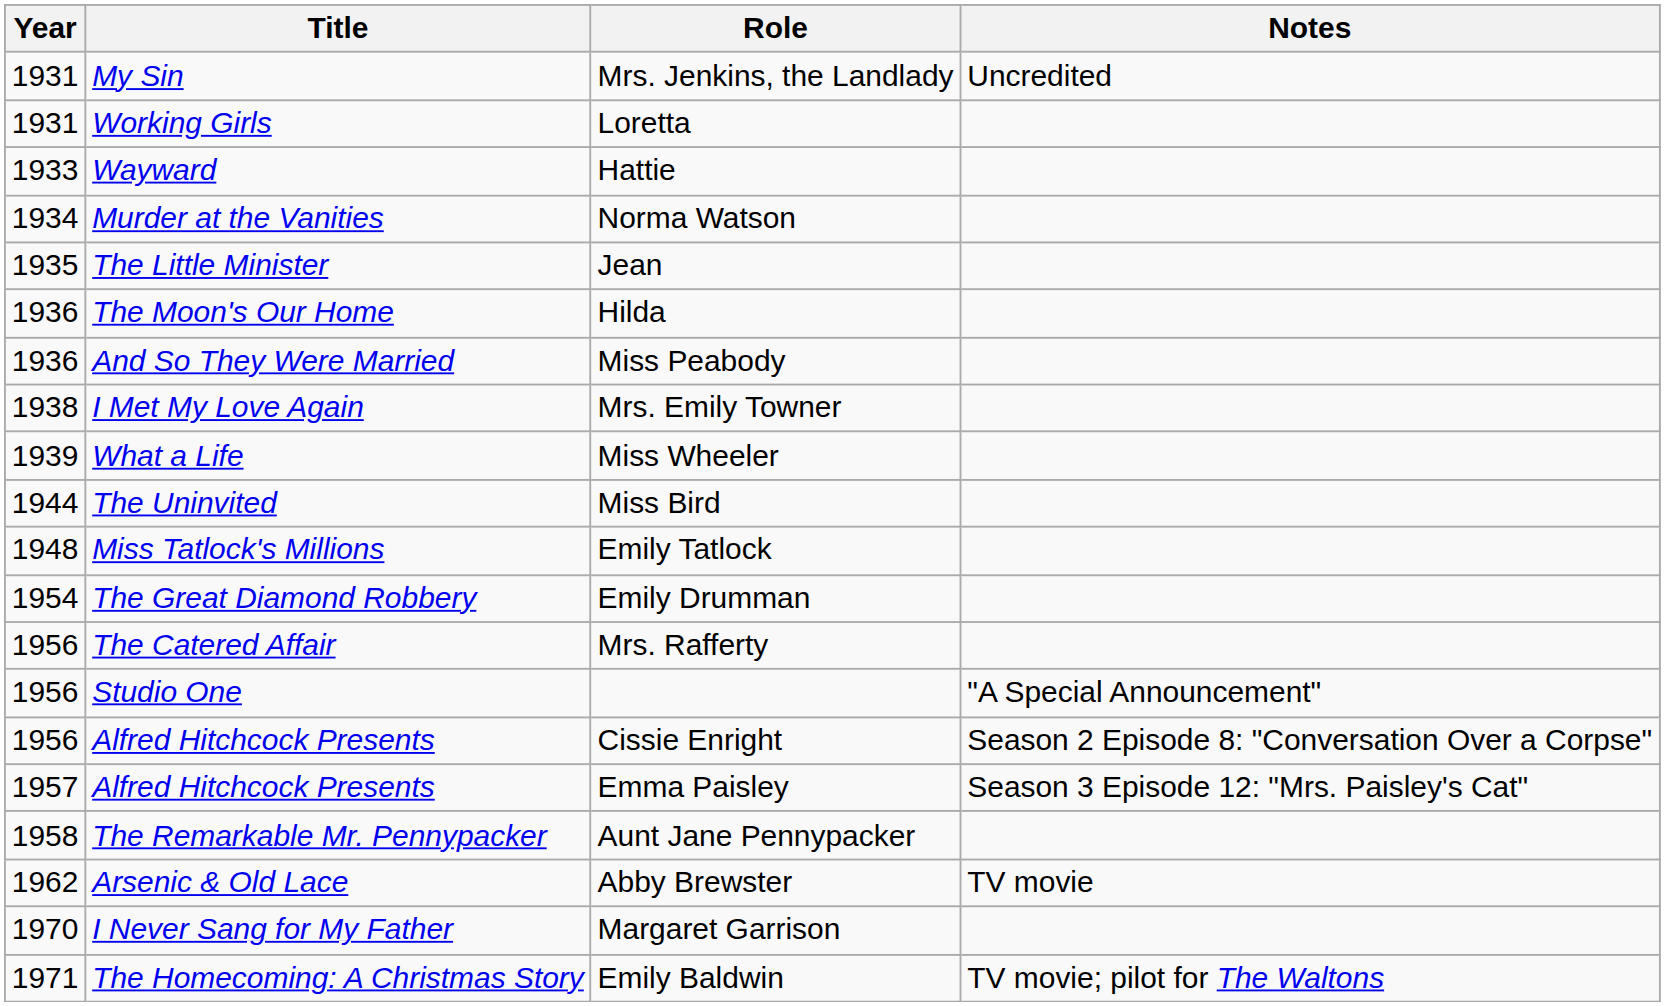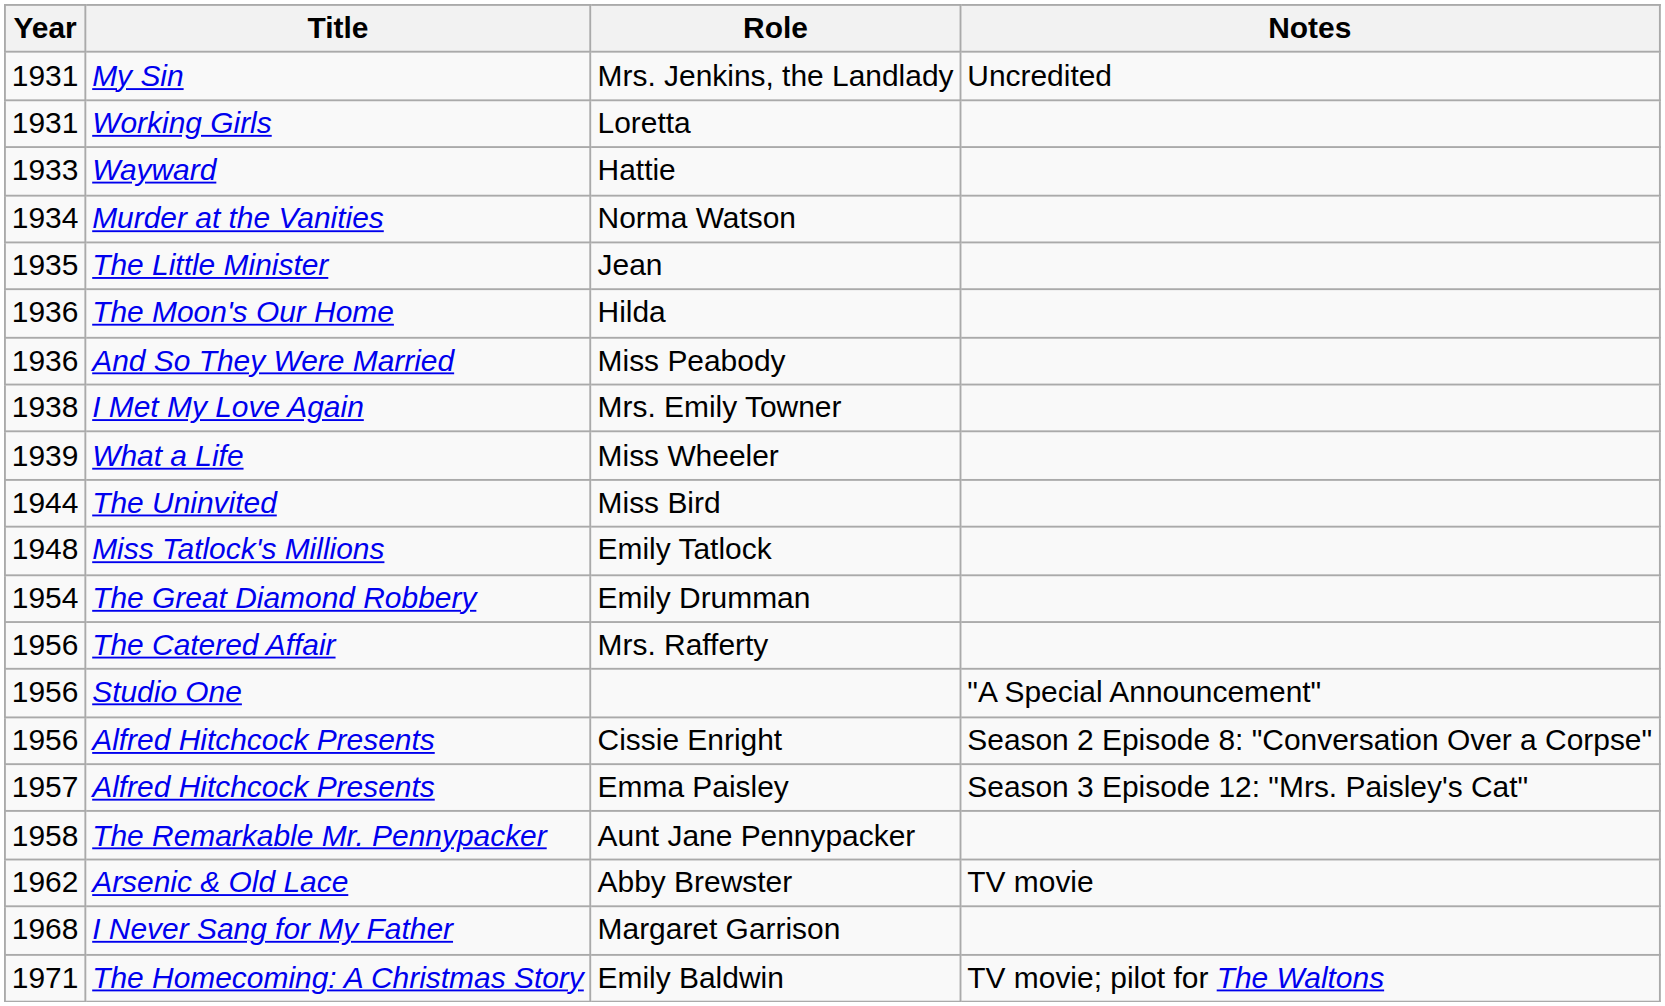 <table class="wikitable">
 <tr>
 <th>Year</th>
 <th>Title</th>
 <th>Role</th>
 <th>Notes</th>
 </tr>
 <tr>
 <td>1931</td>
 <td><em><a href='#'>My Sin</a></em></td>
 <td>Mrs. Jenkins, the Landlady</td>
 <td>Uncredited</td>
 </tr>
 <tr>
 <td>1931</td>
 <td><em><a href='#'>Working Girls</a></em></td>
 <td>Loretta</td>
 <td></td>
 </tr>
 <tr>
 <td>1933</td>
 <td><em><a href='#'>Wayward</a></em></td>
 <td>Hattie</td>
 <td></td>
 </tr>
 <tr>
 <td>1934</td>
 <td><em><a href='#'>Murder at the Vanities</a></em></td>
 <td>Norma Watson</td>
 <td></td>
 </tr>
 <tr>
 <td>1935</td>
 <td><em><a href='#'>The Little Minister</a></em></td>
 <td>Jean</td>
 <td></td>
 </tr>
 <tr>
 <td>1936</td>
 <td><em><a href='#'>The Moon's Our Home</a></em></td>
 <td>Hilda</td>
 <td></td>
 </tr>
 <tr>
 <td>1936</td>
 <td><em><a href='#'>And So They Were Married</a></em></td>
 <td>Miss Peabody</td>
 <td></td>
 </tr>
 <tr>
 <td>1938</td>
 <td><em><a href='#'>I Met My Love Again</a></em></td>
 <td>Mrs. Emily Towner</td>
 <td></td>
 </tr>
 <tr>
 <td>1939</td>
 <td><em><a href='#'>What a Life</a></em></td>
 <td>Miss Wheeler</td>
 <td></td>
 </tr>
 <tr>
 <td>1944</td>
 <td><em><a href='#'>The Uninvited</a></em></td>
 <td>Miss Bird</td>
 <td></td>
 </tr>
 <tr>
 <td>1948</td>
 <td><em><a href='#'>Miss Tatlock's Millions</a></em></td>
 <td>Emily Tatlock</td>
 <td></td>
 </tr>
 <tr>
 <td>1954</td>
 <td><em><a href='#'>The Great Diamond Robbery</a></em></td>
 <td>Emily Drumman</td>
 <td></td>
 </tr>
 <tr>
 <td>1956</td>
 <td><em><a href='#'>The Catered Affair</a></em></td>
 <td>Mrs. Rafferty</td>
 <td></td>
 </tr>
 <tr>
 <td>1956</td>
 <td><em><a href='#'>Studio One</a></em></td>
 <td></td>
 <td>"A Special Announcement"</td>
 </tr>
 <tr>
 <td>1956</td>
 <td><em><a href='#'>Alfred Hitchcock Presents</a></em></td>
 <td>Cissie Enright</td>
 <td>Season 2 Episode 8: "Conversation Over a Corpse"</td>
 </tr>
 <tr>
 <td>1957</td>
 <td><em><a href='#'>Alfred Hitchcock Presents</a></em></td>
 <td>Emma Paisley</td>
 <td>Season 3 Episode 12: "Mrs. Paisley's Cat"</td>
 </tr>
 <tr>
 <td>1958</td>
 <td><em><a href='#'>The Remarkable Mr. Pennypacker</a></em></td>
 <td>Aunt Jane Pennypacker</td>
 <td></td>
 </tr>
 <tr>
 <td>1962</td>
 <td><em><a href='#'>Arsenic & Old Lace</a></em></td>
 <td>Abby Brewster</td>
 <td>TV movie</td>
 </tr>
 <tr>
-<td>1970</td>
+<td>1968</td>
 <td><em><a href='#'>I Never Sang for My Father</a></em></td>
 <td>Margaret Garrison</td>
 <td></td>
 </tr>
 <tr>
 <td>1971</td>
 <td><em><a href='#'>The Homecoming: A Christmas Story</a></em></td>
 <td>Emily Baldwin</td>
 <td>TV movie; pilot for <em><a href='#'>The Waltons</a></em></td>
 </tr>
 </table>
